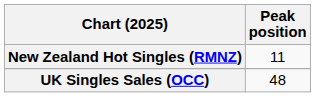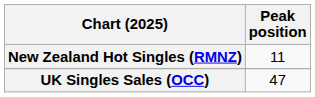 <table class="wikitable sortable plainrowheaders" style="text-align:center">
 <tr>
 <th scope="col">Chart (2025)</th>
 <th scope="col">Peak<br> position</th>
 </tr>
 <tr>
 <th scope="row">New Zealand Hot Singles (<a href='#'>RMNZ</a>)</th>
 <td>11</td>
 </tr>
 <tr>
 </tr>
 <tr>
 <th scope="row">UK Singles Sales (<a href='#'>OCC</a>)</th>
-<td>48</td>
+<td>47</td>
 </tr>
 </table>
